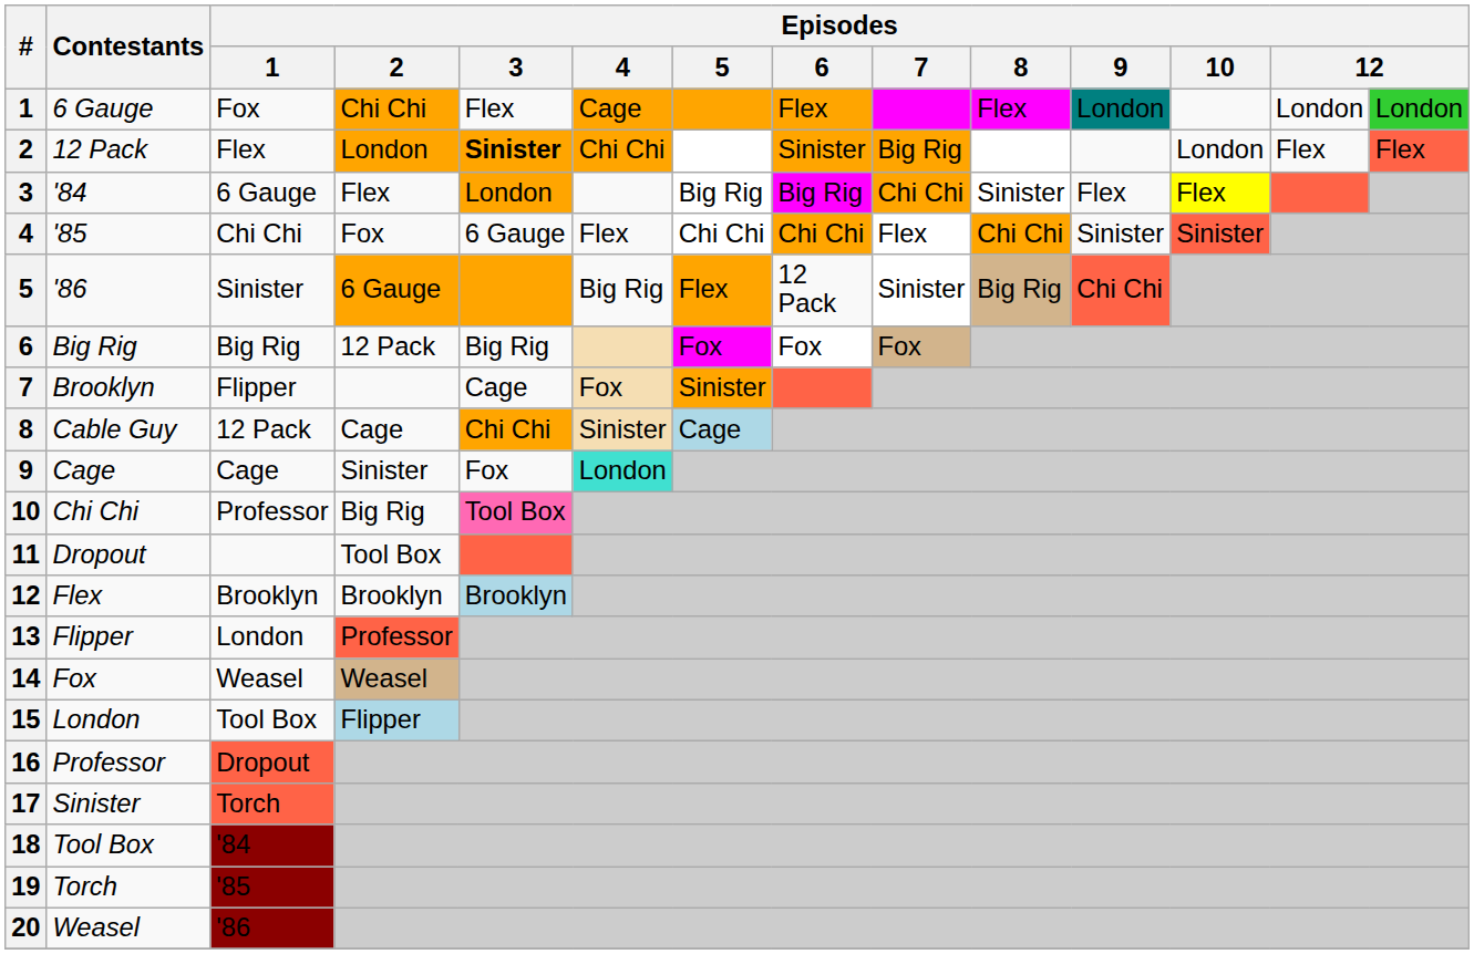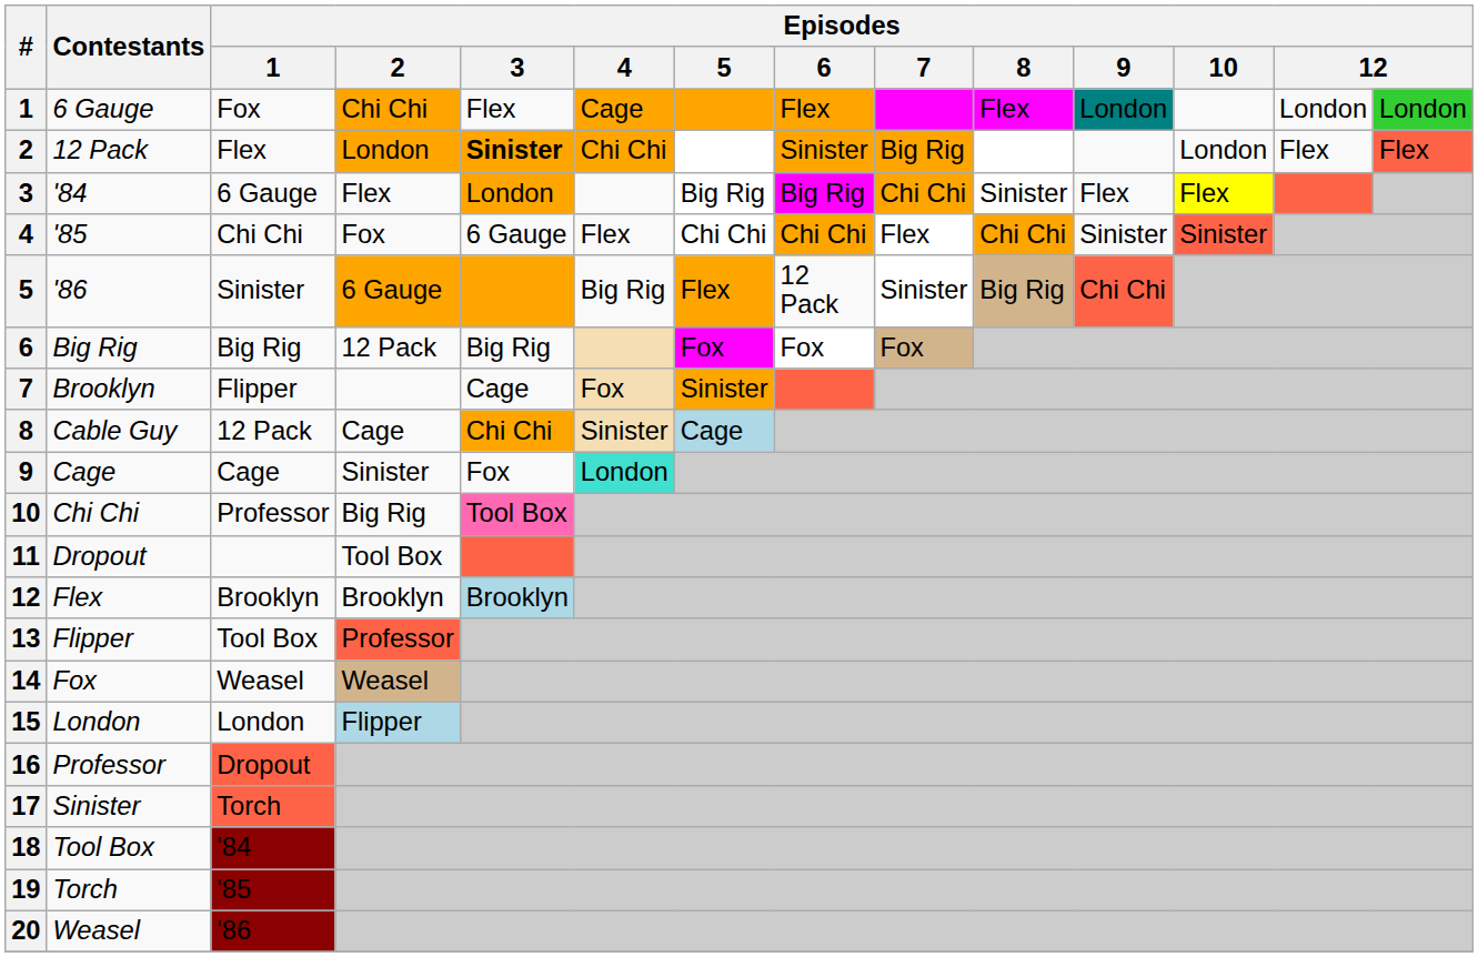 <table class="wikitable">
 <tr>
 <th width="25" rowspan="2">#</th>
 <th rowspan="2">Contestants</th>
 <th colspan=12>Episodes</th>
 </tr>
 <tr>
 <th>1</th>
 <th>2</th>
 <th>3</th>
 <th>4</th>
 <th>5</th>
 <th>6</th>
 <th>7</th>
 <th>8</th>
 <th>9</th>
 <th>10</th>
 <th colspan=2>12</th>
 </tr>
 <tr>
 <th>1</th>
 <td><em>6 Gauge</em></td>
 <td>Fox</td>
 <td bgcolor="orange">Chi Chi</td>
 <td>Flex</td>
 <td bgcolor="orange">Cage</td>
 <td bgcolor="orange"></td>
 <td bgcolor="orange">Flex</td>
 <td bgcolor="fuchsia"></td>
 <td bgcolor="fuchsia">Flex</td>
 <td bgcolor="teal"><span>London</span></td>
 <td></td>
 <td>London</td>
 <td bgcolor="limegreen">London</td>
 </tr>
 <tr>
 <th>2</th>
 <td><em>12 Pack</em></td>
 <td>Flex</td>
 <td bgcolor="orange">London</td>
 <td bgcolor="orange"><strong>Sinister</strong></td>
 <td bgcolor="orange">Chi Chi</td>
 <td bgcolor="white"></td>
 <td bgcolor="orange">Sinister</td>
 <td bgcolor="orange">Big Rig</td>
 <td bgcolor="white"></td>
 <td></td>
 <td>London</td>
 <td>Flex</td>
 <td bgcolor="tomato">Flex</td>
 </tr>
 <tr>
 <th>3</th>
 <td><em> '84</em></td>
 <td>6 Gauge</td>
 <td>Flex</td>
 <td bgcolor="orange">London</td>
 <td></td>
 <td bgcolor="white">Big Rig</td>
 <td bgcolor="fuchsia">Big Rig</td>
 <td bgcolor="orange">Chi Chi</td>
 <td bgcolor="white">Sinister</td>
 <td>Flex</td>
 <td bgcolor="yellow">Flex</td>
 <td bgcolor="tomato"></td>
 <td bgcolor="#CCCCCC" colspan=1></td>
 </tr>
 <tr>
 <th>4</th>
 <td><em> '85</em></td>
 <td>Chi Chi</td>
 <td>Fox</td>
 <td>6 Gauge</td>
 <td>Flex</td>
 <td bgcolor="white">Chi Chi</td>
 <td bgcolor="orange">Chi Chi</td>
 <td bgcolor="white">Flex</td>
 <td bgcolor="orange">Chi Chi</td>
 <td>Sinister</td>
 <td bgcolor="tomato">Sinister</td>
 <td bgcolor="#CCCCCC" colspan=2></td>
 </tr>
 <tr>
 <th>5</th>
 <td><em> '86</em></td>
 <td>Sinister</td>
 <td bgcolor="orange">6 Gauge</td>
 <td bgcolor="orange"></td>
 <td>Big Rig</td>
 <td bgcolor="orange">Flex</td>
 <td>12 Pack</td>
 <td bgcolor="white">Sinister</td>
 <td bgcolor="tan">Big Rig</td>
 <td bgcolor="tomato">Chi Chi</td>
 <td bgcolor="#CCCCCC" colspan=3></td>
 </tr>
 <tr>
 <th>6</th>
 <td><em>Big Rig</em></td>
 <td>Big Rig</td>
 <td>12 Pack</td>
 <td>Big Rig</td>
 <td bgcolor="wheat"></td>
 <td bgcolor="Fuchsia">Fox</td>
 <td bgcolor="white">Fox</td>
 <td bgcolor="tan">Fox</td>
 <td bgcolor="#CCCCCC" colspan=5></td>
 </tr>
 <tr>
 <th>7</th>
 <td><em>Brooklyn</em></td>
 <td>Flipper</td>
 <td></td>
 <td>Cage</td>
 <td bgcolor="wheat">Fox</td>
 <td bgcolor="orange">Sinister</td>
 <td bgcolor="tomato"></td>
 <td bgcolor="#CCCCCC" colspan=6></td>
 </tr>
 <tr>
 <th>8</th>
 <td><em>Cable Guy</em></td>
 <td>12 Pack</td>
 <td>Cage</td>
 <td bgcolor="orange">Chi Chi</td>
 <td bgcolor="wheat">Sinister</td>
 <td bgcolor="lightblue">Cage</td>
 <td bgcolor="#CCCCCC" colspan=7></td>
 </tr>
 <tr>
 <th>9</th>
 <td><em>Cage</em></td>
 <td>Cage</td>
 <td>Sinister</td>
 <td>Fox</td>
 <td bgcolor="turquoise">London</td>
 <td bgcolor="#CCCCCC" colspan=8></td>
 </tr>
 <tr>
 <th>10</th>
 <td><em>Chi Chi</em></td>
 <td>Professor</td>
 <td>Big Rig</td>
 <td bgcolor="hotpink">Tool Box</td>
 <td bgcolor="#CCCCCC" colspan=9></td>
 </tr>
 <tr>
 <th>11</th>
 <td><em>Dropout</em></td>
 <td></td>
 <td>Tool Box</td>
 <td bgcolor="tomato"></td>
 <td bgcolor="#CCCCCC" colspan=9></td>
 </tr>
 <tr>
 <th>12</th>
 <td><em>Flex</em></td>
 <td>Brooklyn</td>
 <td>Brooklyn</td>
 <td bgcolor="lightblue">Brooklyn</td>
 <td bgcolor="#CCCCCC" colspan=9></td>
 </tr>
 <tr>
 <th>13</th>
 <td><em>Flipper</em></td>
-<td>London</td>
+<td>Tool Box</td>
 <td bgcolor="tomato">Professor</td>
 <td bgcolor="#CCCCCC" colspan=10></td>
 </tr>
 <tr>
 <th>14</th>
 <td><em>Fox</em></td>
 <td>Weasel</td>
 <td bgcolor="tan">Weasel</td>
 <td bgcolor="#CCCCCC" colspan=10></td>
 </tr>
 <tr>
 <th>15</th>
 <td><em>London</em></td>
-<td>Tool Box</td>
+<td>London</td>
 <td bgcolor="lightblue">Flipper</td>
 <td bgcolor="#CCCCCC" colspan=10></td>
 </tr>
 <tr>
 <th>16</th>
 <td><em>Professor</em></td>
 <td bgcolor="tomato">Dropout</td>
 <td bgcolor="#CCCCCC" colspan=11></td>
 </tr>
 <tr>
 <th>17</th>
 <td><em>Sinister</em></td>
 <td bgcolor="tomato">Torch</td>
 <td bgcolor="CCCCCC" colspan=11></td>
 </tr>
 <tr>
 <th>18</th>
 <td><em>Tool Box</em></td>
 <td bgcolor="darkred"><span>'84</span></td>
 <td bgcolor="#CCCCCC" colspan=11></td>
 </tr>
 <tr>
 <th>19</th>
 <td><em>Torch</em></td>
 <td bgcolor="darkred"><span>'85</span></td>
 <td bgcolor="#CCCCCC" colspan=11></td>
 </tr>
 <tr>
 <th>20</th>
 <td><em>Weasel</em></td>
 <td bgcolor="darkred"><span>'86</span></td>
 <td bgcolor="#CCCCCC" colspan=11></td>
 </tr>
 <tr ->
 </tr>
 </table>
